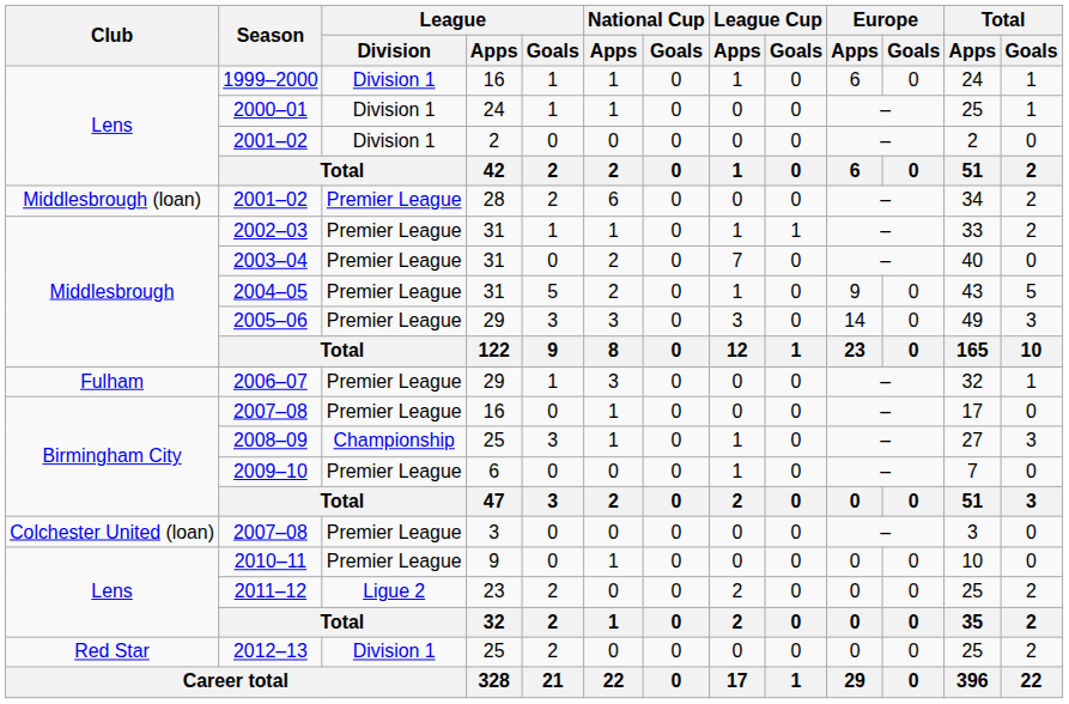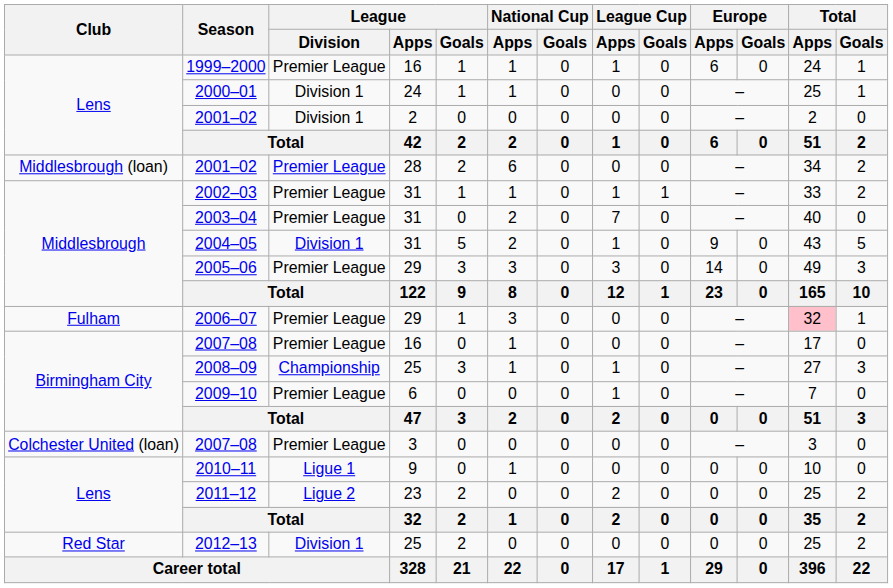 <table class="wikitable" style="text-align: center;">
 <tr>
 <th rowspan="2">Club</th>
 <th rowspan="2">Season</th>
 <th colspan="3">League</th>
 <th colspan="2">National Cup</th>
 <th colspan="2">League Cup</th>
 <th colspan="2">Europe</th>
 <th colspan="2">Total</th>
 </tr>
 <tr>
 <th>Division</th>
 <th>Apps</th>
 <th>Goals</th>
 <th>Apps</th>
 <th>Goals</th>
 <th>Apps</th>
 <th>Goals</th>
 <th>Apps</th>
 <th>Goals</th>
 <th>Apps</th>
 <th>Goals</th>
 </tr>
 <tr>
 <td rowspan="4"><a href='#'>Lens</a></td>
 <td><a href='#'>1999–2000</a></td>
-<td><a href='#'>Division 1</a></td>
+<td>Premier League</td>
 <td>16</td>
 <td>1</td>
 <td>1</td>
 <td>0</td>
 <td>1</td>
 <td>0</td>
 <td>6</td>
 <td>0</td>
 <td>24</td>
 <td>1</td>
 </tr>
 <tr>
 <td><a href='#'>2000–01</a></td>
 <td>Division 1</td>
 <td>24</td>
 <td>1</td>
 <td>1</td>
 <td>0</td>
 <td>0</td>
 <td>0</td>
 <td colspan="2">–</td>
 <td>25</td>
 <td>1</td>
 </tr>
 <tr>
 <td><a href='#'>2001–02</a></td>
 <td>Division 1</td>
 <td>2</td>
 <td>0</td>
 <td>0</td>
 <td>0</td>
 <td>0</td>
 <td>0</td>
 <td colspan="2">–</td>
 <td>2</td>
 <td>0</td>
 </tr>
 <tr>
 <th colspan="2">Total</th>
 <th>42</th>
 <th>2</th>
 <th>2</th>
 <th>0</th>
 <th>1</th>
 <th>0</th>
 <th>6</th>
 <th>0</th>
 <th>51</th>
 <th>2</th>
 </tr>
 <tr>
 <td><a href='#'>Middlesbrough</a> (loan)</td>
 <td><a href='#'>2001–02</a></td>
 <td><a href='#'>Premier League</a></td>
 <td>28</td>
 <td>2</td>
 <td>6</td>
 <td>0</td>
 <td>0</td>
 <td>0</td>
 <td colspan="2">–</td>
 <td>34</td>
 <td>2</td>
 </tr>
 <tr>
 <td rowspan="5"><a href='#'>Middlesbrough</a></td>
 <td><a href='#'>2002–03</a></td>
 <td>Premier League</td>
 <td>31</td>
 <td>1</td>
 <td>1</td>
 <td>0</td>
 <td>1</td>
 <td>1</td>
 <td colspan="2">–</td>
 <td>33</td>
 <td>2</td>
 </tr>
 <tr>
 <td><a href='#'>2003–04</a></td>
 <td>Premier League</td>
 <td>31</td>
 <td>0</td>
 <td>2</td>
 <td>0</td>
 <td>7</td>
 <td>0</td>
 <td colspan="2">–</td>
 <td>40</td>
 <td>0</td>
 </tr>
 <tr>
 <td><a href='#'>2004–05</a></td>
-<td>Premier League</td>
+<td><a href='#'>Division 1</a></td>
 <td>31</td>
 <td>5</td>
 <td>2</td>
 <td>0</td>
 <td>1</td>
 <td>0</td>
 <td>9</td>
 <td>0</td>
 <td>43</td>
 <td>5</td>
 </tr>
 <tr>
 <td><a href='#'>2005–06</a></td>
 <td>Premier League</td>
 <td>29</td>
 <td>3</td>
 <td>3</td>
 <td>0</td>
 <td>3</td>
 <td>0</td>
 <td>14</td>
 <td>0</td>
 <td>49</td>
 <td>3</td>
 </tr>
 <tr>
 <th colspan="2">Total</th>
 <th>122</th>
 <th>9</th>
 <th>8</th>
 <th>0</th>
 <th>12</th>
 <th>1</th>
 <th>23</th>
 <th>0</th>
 <th>165</th>
 <th>10</th>
 </tr>
 <tr>
 <td><a href='#'>Fulham</a></td>
 <td><a href='#'>2006–07</a></td>
 <td>Premier League</td>
 <td>29</td>
 <td>1</td>
 <td>3</td>
 <td>0</td>
 <td>0</td>
 <td>0</td>
 <td colspan="2">–</td>
-<td>32</td>
+<td style="background: pink;">32</td>
 <td>1</td>
 </tr>
 <tr>
 <td rowspan="4"><a href='#'>Birmingham City</a></td>
 <td><a href='#'>2007–08</a></td>
 <td>Premier League</td>
 <td>16</td>
 <td>0</td>
 <td>1</td>
 <td>0</td>
 <td>0</td>
 <td>0</td>
 <td colspan="2">–</td>
 <td>17</td>
 <td>0</td>
 </tr>
 <tr>
 <td><a href='#'>2008–09</a></td>
 <td><a href='#'>Championship</a></td>
 <td>25</td>
 <td>3</td>
 <td>1</td>
 <td>0</td>
 <td>1</td>
 <td>0</td>
 <td colspan="2">–</td>
 <td>27</td>
 <td>3</td>
 </tr>
 <tr>
 <td><a href='#'>2009–10</a></td>
 <td>Premier League</td>
 <td>6</td>
 <td>0</td>
 <td>0</td>
 <td>0</td>
 <td>1</td>
 <td>0</td>
 <td colspan="2">–</td>
 <td>7</td>
 <td>0</td>
 </tr>
 <tr>
 <th colspan="2">Total</th>
 <th>47</th>
 <th>3</th>
 <th>2</th>
 <th>0</th>
 <th>2</th>
 <th>0</th>
 <th>0</th>
 <th>0</th>
 <th>51</th>
 <th>3</th>
 </tr>
 <tr>
 <td><a href='#'>Colchester United</a> (loan)</td>
 <td><a href='#'>2007–08</a></td>
 <td>Premier League</td>
 <td>3</td>
 <td>0</td>
 <td>0</td>
 <td>0</td>
 <td>0</td>
 <td>0</td>
 <td colspan="2">–</td>
 <td>3</td>
 <td>0</td>
 </tr>
 <tr>
 <td rowspan="3"><a href='#'>Lens</a></td>
 <td><a href='#'>2010–11</a></td>
-<td>Premier League</td>
+<td><a href='#'>Ligue 1</a></td>
 <td>9</td>
 <td>0</td>
 <td>1</td>
 <td>0</td>
 <td>0</td>
 <td>0</td>
 <td>0</td>
 <td>0</td>
 <td>10</td>
 <td>0</td>
 </tr>
 <tr>
 <td><a href='#'>2011–12</a></td>
 <td><a href='#'>Ligue 2</a></td>
 <td>23</td>
 <td>2</td>
 <td>0</td>
 <td>0</td>
 <td>2</td>
 <td>0</td>
 <td>0</td>
 <td>0</td>
 <td>25</td>
 <td>2</td>
 </tr>
 <tr>
 <th colspan="2">Total</th>
 <th>32</th>
 <th>2</th>
 <th>1</th>
 <th>0</th>
 <th>2</th>
 <th>0</th>
 <th>0</th>
 <th>0</th>
 <th>35</th>
 <th>2</th>
 </tr>
 <tr>
 <td><a href='#'>Red Star</a></td>
 <td><a href='#'>2012–13</a></td>
 <td><a href='#'>Division 1</a></td>
 <td>25</td>
 <td>2</td>
 <td>0</td>
 <td>0</td>
 <td>0</td>
 <td>0</td>
 <td>0</td>
 <td>0</td>
 <td>25</td>
 <td>2</td>
 </tr>
 <tr>
 <th colspan="3">Career total</th>
 <th>328</th>
 <th>21</th>
 <th>22</th>
 <th>0</th>
 <th>17</th>
 <th>1</th>
 <th>29</th>
 <th>0</th>
 <th>396</th>
 <th>22</th>
 </tr>
 </table>
